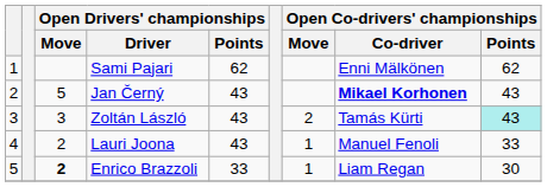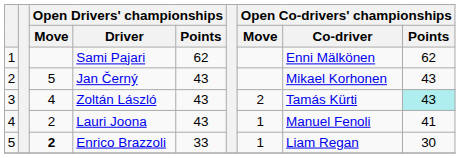 <table class="wikitable" style="font-size:85%;">
 <tr>
 <th rowspan="2"></th>
 <th rowspan="7" style="width:5px;"></th>
 <th colspan="3">Open Drivers' championships</th>
 <th rowspan="7" style="width:5px;"></th>
 <th colspan="3" nowrap>Open Co-drivers' championships</th>
 </tr>
 <tr>
 <th>Move</th>
 <th>Driver</th>
 <th>Points</th>
 <th>Move</th>
 <th>Co-driver</th>
 <th>Points</th>
 </tr>
 <tr>
 <td align="center">1</td>
 <td align="center"></td>
 <td><a href='#'>Sami Pajari</a></td>
 <td align="center">62</td>
 <td align="center"></td>
 <td><a href='#'>Enni Mälkönen</a></td>
 <td align="center">62</td>
 </tr>
 <tr>
 <td align="center">2</td>
 <td align="center"> 5</td>
 <td><a href='#'>Jan Černý</a></td>
 <td align="center">43</td>
 <td align="center"></td>
-<td><strong><a href='#'>Mikael Korhonen</a></strong></td>
+<td><a href='#'>Mikael Korhonen</a></td>
 <td align="center">43</td>
 </tr>
 <tr>
 <td align="center">3</td>
-<td align="center"> 3</td>
+<td align="center"> 4</td>
 <td><a href='#'>Zoltán László</a></td>
 <td align="center">43</td>
 <td align="center"> 2</td>
 <td><a href='#'>Tamás Kürti</a></td>
 <td align="center" style="background: paleturquoise;">43</td>
 </tr>
 <tr>
 <td align="center">4</td>
 <td align="center"> 2</td>
 <td><a href='#'>Lauri Joona</a></td>
 <td align="center">43</td>
 <td align="center"> 1</td>
 <td><a href='#'>Manuel Fenoli</a></td>
-<td align="center">33</td>
+<td align="center">41</td>
 </tr>
 <tr>
 <td align="center">5</td>
 <td align="center"><strong> 2</strong></td>
 <td><a href='#'>Enrico Brazzoli</a></td>
 <td align="center">33</td>
 <td align="center"> 1</td>
 <td><a href='#'>Liam Regan</a></td>
 <td align="center">30</td>
 </tr>
 <tr>
 </tr>
 </table>
